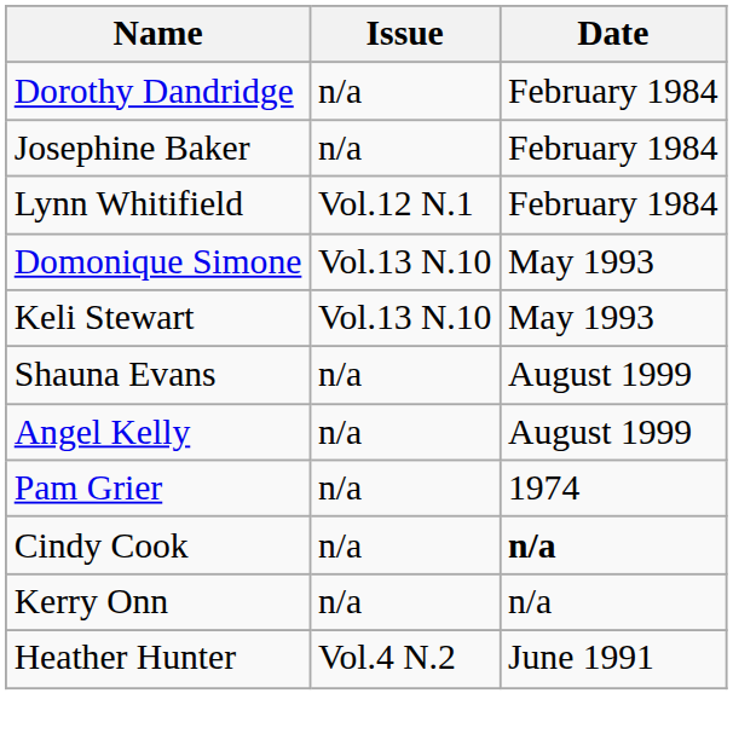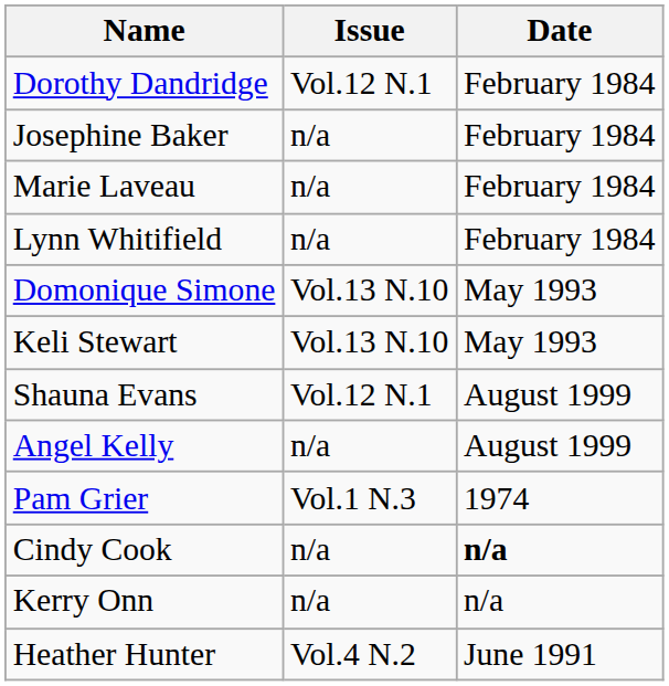 <table class="wikitable">
 <tr>
 <th>Name</th>
 <th>Issue</th>
 <th>Date</th>
 </tr>
 <tr>
 <td><a href='#'>Dorothy Dandridge</a></td>
-<td>n/a</td>
+<td>Vol.12 N.1</td>
 <td>February 1984</td>
 </tr>
 <tr>
 <td>Josephine Baker</td>
 <td>n/a</td>
 <td>February 1984</td>
 </tr>
 <tr>
+<td>Marie Laveau</td>
+<td>n/a</td>
+<td>February 1984</td>
+</tr>
+<tr>
 <td>Lynn Whitifield</td>
-<td>Vol.12 N.1</td>
+<td>n/a</td>
 <td>February 1984</td>
 </tr>
 <tr>
 <td><a href='#'>Domonique Simone</a></td>
 <td>Vol.13 N.10</td>
 <td>May 1993</td>
 </tr>
 <tr>
 <td>Keli Stewart</td>
 <td>Vol.13 N.10</td>
 <td>May 1993</td>
 </tr>
 <tr>
 <td>Shauna Evans</td>
-<td>n/a</td>
+<td>Vol.12 N.1</td>
 <td>August 1999</td>
 </tr>
 <tr>
 <td><a href='#'>Angel Kelly</a></td>
 <td>n/a</td>
 <td>August 1999</td>
 </tr>
 <tr>
 <td><a href='#'>Pam Grier</a></td>
-<td>n/a</td>
+<td>Vol.1 N.3</td>
 <td>1974</td>
 </tr>
 <tr>
 <td>Cindy Cook </td>
 <td>n/a</td>
 <td><strong>n/a</strong></td>
 </tr>
 <tr>
 <td>Kerry Onn</td>
 <td>n/a</td>
 <td>n/a</td>
 </tr>
 <tr>
 <td>Heather Hunter </td>
 <td>Vol.4 N.2</td>
 <td>June 1991</td>
 </tr>
 </table>
